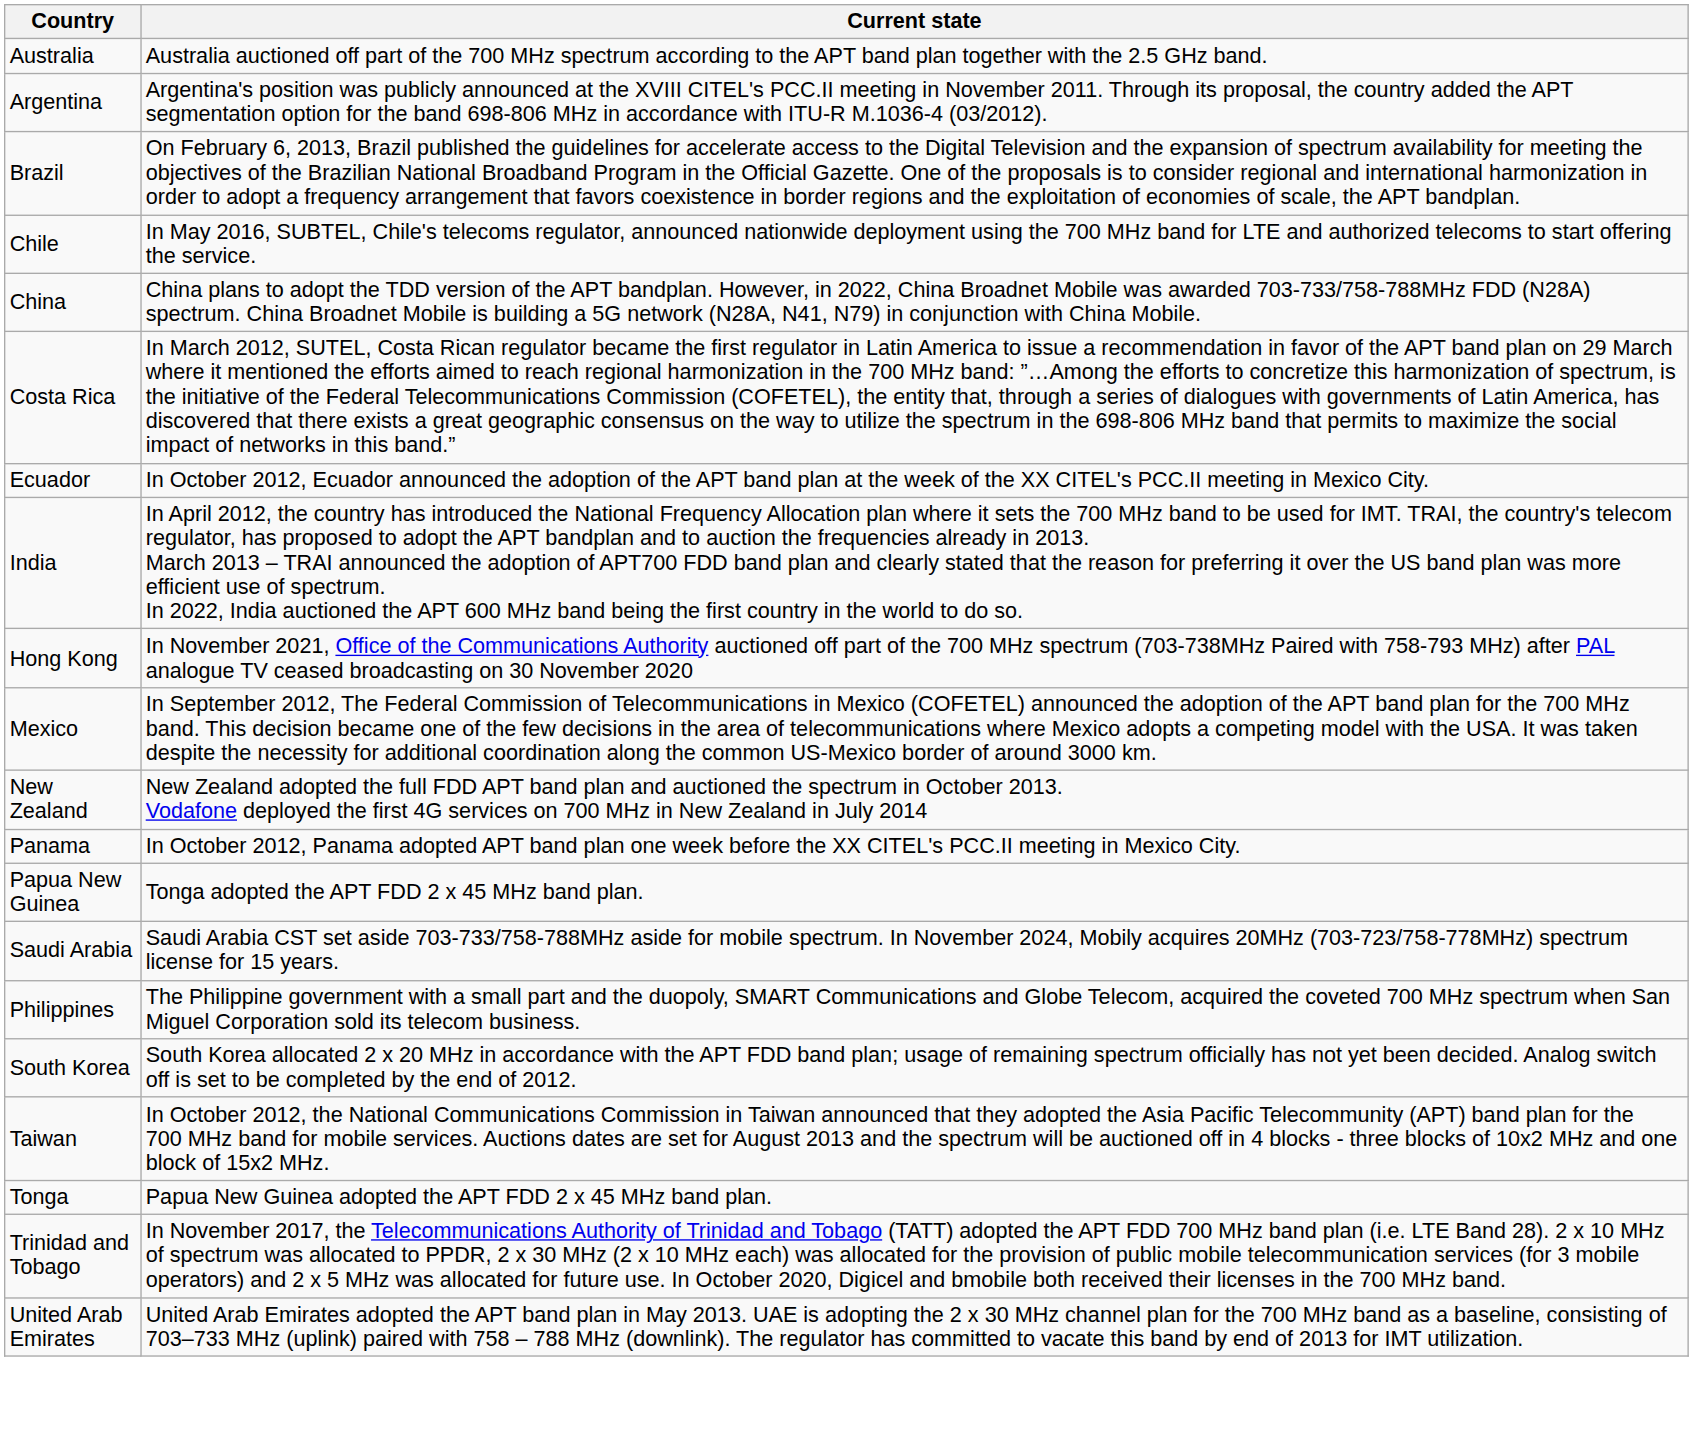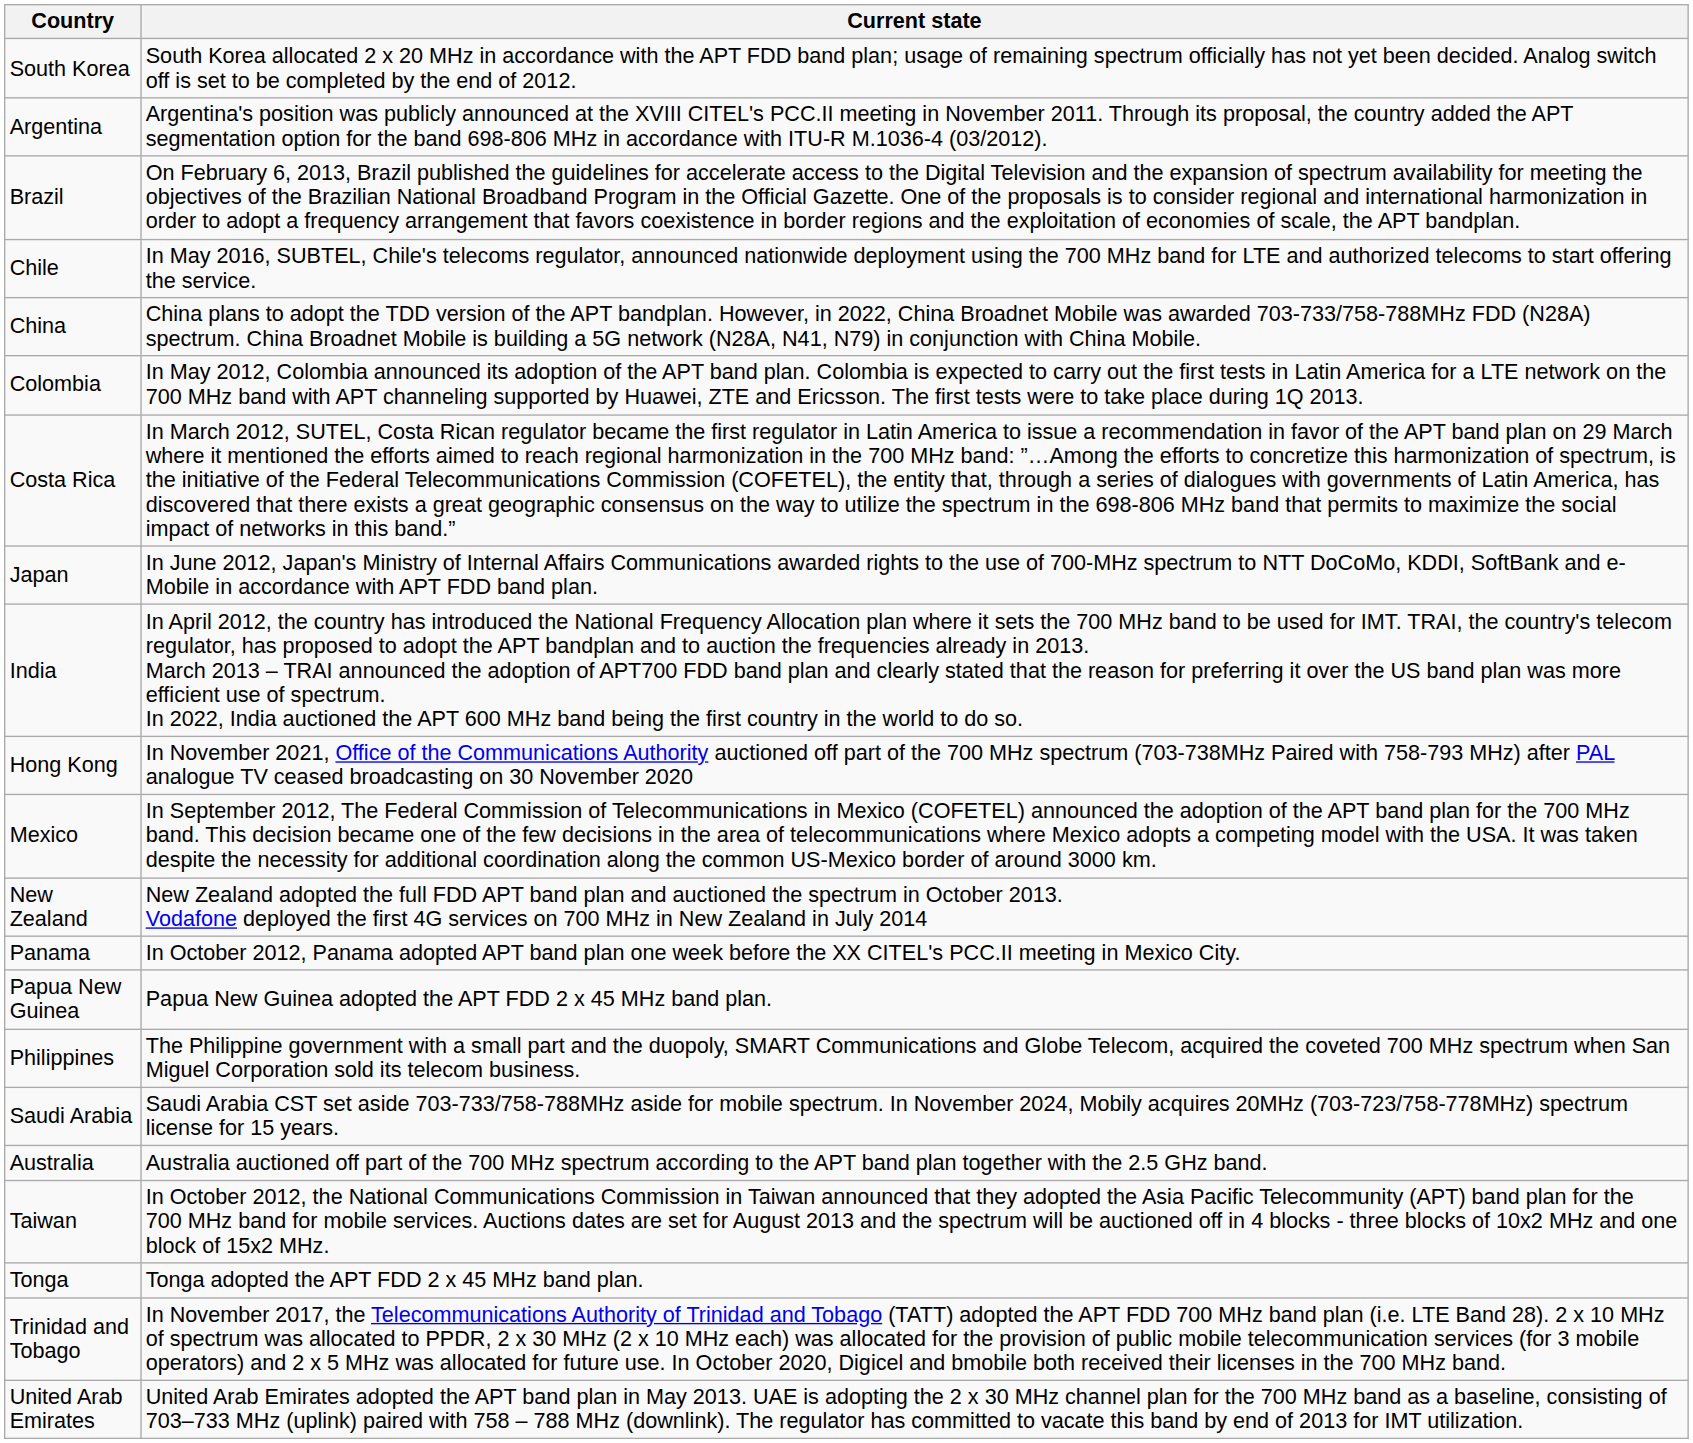 <table class="wikitable">
 <tr>
 <th>Country</th>
 <th>Current state</th>
 </tr>
 <tr>
-<td>Australia</td>
-<td>Australia auctioned off part of the 700 MHz spectrum according to the APT band plan together with the 2.5 GHz band.</td>
+<td>South Korea</td>
+<td>South Korea allocated 2 x 20 MHz in accordance with the APT FDD band plan; usage of remaining spectrum officially has not yet been decided. Analog switch off is set to be completed by the end of 2012.</td>
 </tr>
 <tr>
 <td>Argentina</td>
 <td>Argentina's position was publicly announced at the XVIII CITEL's PCC.II meeting in November 2011. Through its proposal, the country added the APT segmentation option for the band 698-806 MHz in accordance with ITU-R M.1036-4 (03/2012).</td>
 </tr>
 <tr>
 <td>Brazil</td>
 <td>On February 6, 2013, Brazil published the guidelines for accelerate access to the Digital Television and the expansion of spectrum availability for meeting the objectives of the Brazilian National Broadband Program in the Official Gazette. One of the proposals is to consider regional and international harmonization in order to adopt a frequency arrangement that favors coexistence in border regions and the exploitation of economies of scale, the APT bandplan.</td>
 </tr>
 <tr>
 <td>Chile</td>
 <td>In May 2016, SUBTEL, Chile's telecoms regulator, announced nationwide deployment using the 700 MHz band for LTE and authorized telecoms to start offering the service.</td>
 </tr>
 <tr>
 <td>China</td>
 <td>China plans to adopt the TDD version of the APT bandplan. However, in 2022, China Broadnet Mobile was awarded 703-733/758-788MHz FDD (N28A) spectrum. China Broadnet Mobile is building a 5G network (N28A, N41, N79) in conjunction with China Mobile.</td>
 </tr>
 <tr>
+<td>Colombia</td>
+<td>In May 2012, Colombia announced its adoption of the APT band plan. Colombia is expected to carry out the first tests in Latin America for a LTE network on the 700 MHz band with APT channeling supported by Huawei, ZTE and Ericsson. The first tests were to take place during 1Q 2013.</td>
+</tr>
+<tr>
 <td>Costa Rica</td>
 <td>In March 2012, SUTEL, Costa Rican regulator became the first regulator in Latin America to issue a recommendation in favor of the APT band plan on 29 March where it mentioned the efforts aimed to reach regional harmonization in the 700 MHz band: ”…Among the efforts to concretize this harmonization of spectrum, is the initiative of the Federal Telecommunications Commission (COFETEL), the entity that, through a series of dialogues with governments of Latin America, has discovered that there exists a great geographic consensus on the way to utilize the spectrum in the 698-806 MHz band that permits to maximize the social impact of networks in this band.”</td>
 </tr>
 <tr>
-<td>Ecuador</td>
-<td>In October 2012, Ecuador announced the adoption of the APT band plan at the week of the XX CITEL's PCC.II meeting in Mexico City.</td>
+<td>Japan</td>
+<td>In June 2012, Japan's Ministry of Internal Affairs Communications awarded rights to the use of 700-MHz spectrum to NTT DoCoMo, KDDI, SoftBank and e-Mobile in accordance with APT FDD band plan.</td>
 </tr>
 <tr>
 <td>India</td>
 <td>In April 2012, the country has introduced the National Frequency Allocation plan where it sets the 700 MHz band to be used for IMT. TRAI, the country's telecom regulator, has proposed to adopt the APT bandplan and to auction the frequencies already in 2013. <br>March 2013 – TRAI announced the adoption of APT700 FDD band plan and clearly stated that the reason for preferring it over the US band plan was more efficient use of spectrum.<br>In 2022, India auctioned the APT 600 MHz band being the first country in the world to do so.</td>
 </tr>
 <tr>
 <td>Hong Kong</td>
 <td>In November 2021, <a href='#'>Office of the Communications Authority</a> auctioned off part of the 700 MHz spectrum (703-738MHz Paired with 758-793 MHz) after <a href='#'>PAL</a> analogue TV ceased broadcasting on 30 November 2020</td>
 </tr>
 <tr>
 <td>Mexico</td>
 <td>In September 2012, The Federal Commission of Telecommunications in Mexico (COFETEL) announced the adoption of the APT band plan for the 700 MHz band. This decision became one of the few decisions in the area of telecommunications where Mexico adopts a competing model with the USA. It was taken despite the necessity for additional coordination along the common US-Mexico border of around 3000 km.</td>
 </tr>
 <tr>
 <td>New Zealand</td>
 <td>New Zealand adopted the full FDD APT band plan and auctioned the spectrum in October 2013.<br><a href='#'>Vodafone</a> deployed the first 4G services on 700 MHz in New Zealand in July 2014</td>
 </tr>
 <tr>
 <td>Panama</td>
 <td>In October 2012, Panama adopted APT band plan one week before the XX CITEL's PCC.II meeting in Mexico City.</td>
 </tr>
 <tr>
 <td>Papua New Guinea</td>
-<td>Tonga adopted the APT FDD 2 x 45 MHz band plan.</td>
+<td>Papua New Guinea adopted the APT FDD 2 x 45 MHz band plan.</td>
+</tr>
+<tr>
+<td>Philippines</td>
+<td>The Philippine government with a small part and the duopoly, SMART Communications and Globe Telecom, acquired the coveted 700 MHz spectrum when San Miguel Corporation sold its telecom business.</td>
 </tr>
 <tr>
 <td>Saudi Arabia</td>
 <td>Saudi Arabia CST set aside 703-733/758-788MHz aside for mobile spectrum. In November 2024, Mobily acquires 20MHz (703-723/758-778MHz) spectrum license for 15 years.</td>
 </tr>
 <tr>
-<td>Philippines</td>
-<td>The Philippine government with a small part and the duopoly, SMART Communications and Globe Telecom, acquired the coveted 700 MHz spectrum when San Miguel Corporation sold its telecom business.</td>
-</tr>
-<tr>
-<td>South Korea</td>
-<td>South Korea allocated 2 x 20 MHz in accordance with the APT FDD band plan; usage of remaining spectrum officially has not yet been decided. Analog switch off is set to be completed by the end of 2012.</td>
+<td>Australia</td>
+<td>Australia auctioned off part of the 700 MHz spectrum according to the APT band plan together with the 2.5 GHz band.</td>
 </tr>
 <tr>
 <td>Taiwan</td>
 <td>In October 2012, the National Communications Commission in Taiwan announced that they adopted the Asia Pacific Telecommunity (APT) band plan for the 700 MHz band for mobile services. Auctions dates are set for August 2013 and the spectrum will be auctioned off in 4 blocks - three blocks of 10x2 MHz and one block of 15x2 MHz.</td>
 </tr>
 <tr>
 <td>Tonga</td>
-<td>Papua New Guinea adopted the APT FDD 2 x 45 MHz band plan.</td>
+<td>Tonga adopted the APT FDD 2 x 45 MHz band plan.</td>
 </tr>
 <tr>
 <td>Trinidad and Tobago</td>
 <td>In November 2017, the <a href='#'>Telecommunications Authority of Trinidad and Tobago</a> (TATT) adopted the APT FDD 700 MHz band plan (i.e. LTE Band 28). 2 x 10 MHz of spectrum was allocated to PPDR, 2 x 30 MHz (2 x 10 MHz each) was allocated for the provision of public mobile telecommunication services (for 3 mobile operators) and 2 x 5 MHz  was allocated for future use. In October 2020, Digicel and bmobile both received their licenses in the 700 MHz band.</td>
 </tr>
 <tr>
 <td>United Arab Emirates</td>
 <td>United Arab Emirates adopted the APT band plan in May 2013. UAE is adopting the 2 x 30 MHz channel plan for the 700 MHz band as a baseline, consisting of 703–733 MHz (uplink) paired with 758 – 788 MHz (downlink). The regulator has committed to vacate this band by end of 2013 for IMT utilization.</td>
 </tr>
 </table>
